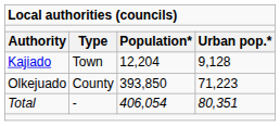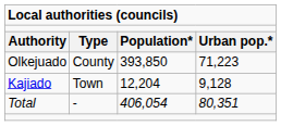 <table class="wikitable">
 <tr>
 <td colspan="4"><strong>Local authorities (councils)</strong></td>
 </tr>
 <tr>
 <td colspan="4"></td>
 </tr>
 <tr>
 <th>Authority</th>
 <th>Type</th>
 <th>Population*</th>
 <th>Urban pop.*</th>
 </tr>
 <tr>
+<td>Olkejuado</td>
+<td>County</td>
+<td>393,850</td>
+<td>71,223</td>
+</tr>
+<tr>
 <td><a href='#'>Kajiado</a></td>
 <td>Town</td>
 <td>12,204</td>
 <td>9,128</td>
-</tr>
-<tr>
-<td>Olkejuado</td>
-<td>County</td>
-<td>393,850</td>
-<td>71,223</td>
 </tr>
 <tr>
 <td><em>Total</em></td>
 <td>-</td>
 <td><em>406,054</em></td>
 <td><em>80,351</em></td>
 </tr>
 <tr>
 <td colspan="4"></td>
 </tr>
 </table>
